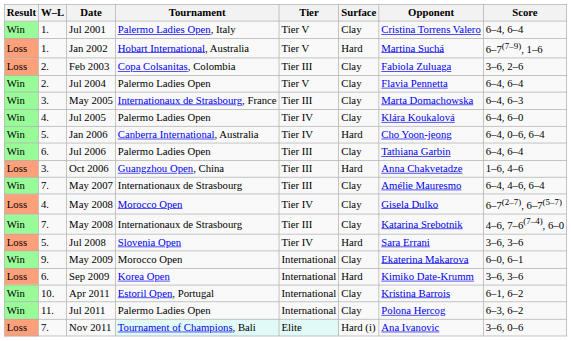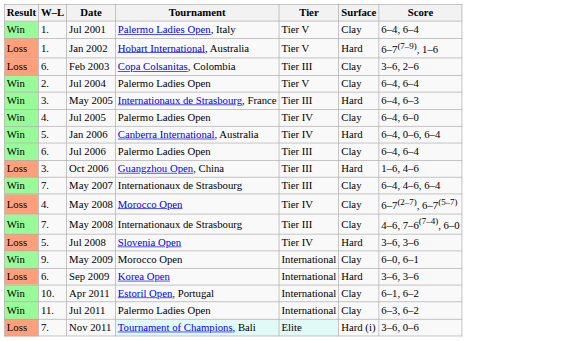 <table class="sortable wikitable">
 <tr>
 <th>Result</th>
 <th class="unsortable">W–L</th>
 <th>Date</th>
 <th>Tournament</th>
 <th>Tier</th>
 <th>Surface</th>
-<th>Opponent</th>
 <th class="unsortable">Score</th>
 </tr>
 <tr>
 <td style="background:#98fb98;">Win</td>
 <td>1.</td>
 <td>Jul 2001</td>
 <td><a href='#'>Palermo Ladies Open</a>, Italy</td>
 <td>Tier V</td>
 <td>Clay</td>
-<td> <a href='#'>Cristina Torrens Valero</a></td>
 <td>6–4, 6–4</td>
 </tr>
 <tr>
 <td style="background:#ffa07a;">Loss</td>
 <td>1.</td>
 <td>Jan 2002</td>
 <td><a href='#'>Hobart International</a>, Australia</td>
 <td>Tier V</td>
 <td>Hard</td>
-<td> <a href='#'>Martina Suchá</a></td>
 <td>6–7<sup>(7–9)</sup>, 1–6</td>
 </tr>
 <tr>
 <td style="background:#ffa07a;">Loss</td>
-<td>2.</td>
+<td>6.</td>
 <td>Feb 2003</td>
 <td><a href='#'>Copa Colsanitas</a>, Colombia</td>
 <td>Tier III</td>
 <td>Clay</td>
-<td> <a href='#'>Fabiola Zuluaga</a></td>
 <td>3–6, 2–6</td>
 </tr>
 <tr>
 <td style="background:#98fb98;">Win</td>
 <td>2.</td>
 <td>Jul 2004</td>
 <td>Palermo Ladies Open </td>
 <td>Tier V</td>
 <td>Clay</td>
-<td> <a href='#'>Flavia Pennetta</a></td>
 <td>6–4, 6–4</td>
 </tr>
 <tr>
 <td style="background:#98fb98;">Win</td>
 <td>3.</td>
 <td>May 2005</td>
 <td><a href='#'>Internationaux de Strasbourg</a>, France</td>
 <td>Tier III</td>
-<td>Clay</td>
-<td> <a href='#'>Marta Domachowska</a></td>
+<td>Hard</td>
 <td>6–4, 6–3</td>
 </tr>
 <tr>
 <td style="background:#98fb98;">Win</td>
 <td>4.</td>
 <td>Jul 2005</td>
 <td>Palermo Ladies Open </td>
 <td>Tier IV</td>
 <td>Clay</td>
-<td> <a href='#'>Klára Koukalová</a></td>
 <td>6–4, 6–0</td>
 </tr>
 <tr>
 <td style="background:#98fb98;">Win</td>
 <td>5.</td>
 <td>Jan 2006</td>
 <td><a href='#'>Canberra International</a>, Australia</td>
 <td>Tier IV</td>
 <td>Hard</td>
-<td> <a href='#'>Cho Yoon-jeong</a></td>
 <td>6–4, 0–6, 6–4</td>
 </tr>
 <tr>
 <td style="background:#98fb98;">Win</td>
 <td>6.</td>
 <td>Jul 2006</td>
 <td>Palermo Ladies Open </td>
 <td>Tier III</td>
 <td>Clay</td>
-<td> <a href='#'>Tathiana Garbin</a></td>
 <td>6–4, 6–4</td>
 </tr>
 <tr>
 <td style="background:#ffa07a;">Loss</td>
 <td>3.</td>
 <td>Oct 2006</td>
 <td><a href='#'>Guangzhou Open</a>, China</td>
 <td>Tier III</td>
 <td>Hard</td>
-<td> <a href='#'>Anna Chakvetadze</a></td>
 <td>1–6, 4–6</td>
 </tr>
 <tr>
 <td style="background:#98fb98;">Win</td>
 <td>7.</td>
 <td>May 2007</td>
 <td>Internationaux de Strasbourg </td>
 <td>Tier III</td>
 <td>Clay</td>
-<td> <a href='#'>Amélie Mauresmo</a></td>
 <td>6–4, 4–6, 6–4</td>
 </tr>
 <tr>
 <td style="background:#ffa07a;">Loss</td>
 <td>4.</td>
 <td>May 2008</td>
 <td><a href='#'>Morocco Open</a></td>
 <td>Tier IV</td>
 <td>Clay</td>
-<td> <a href='#'>Gisela Dulko</a></td>
 <td>6–7<sup>(2–7)</sup>, 6–7<sup>(5–7)</sup></td>
 </tr>
 <tr>
 <td style="background:#98fb98;">Win</td>
 <td>7.</td>
 <td>May 2008</td>
 <td>Internationaux de Strasbourg </td>
 <td>Tier III</td>
 <td>Clay</td>
-<td> <a href='#'>Katarina Srebotnik</a></td>
 <td>4–6, 7–6<sup>(7–4)</sup>, 6–0</td>
 </tr>
 <tr>
 <td style="background:#ffa07a;">Loss</td>
 <td>5.</td>
 <td>Jul 2008</td>
 <td><a href='#'>Slovenia Open</a></td>
 <td>Tier IV</td>
 <td>Hard</td>
-<td> <a href='#'>Sara Errani</a></td>
 <td>3–6, 3–6</td>
 </tr>
 <tr>
 <td style="background:#98fb98;">Win</td>
 <td>9.</td>
 <td>May 2009</td>
 <td>Morocco Open</td>
 <td>International</td>
 <td>Clay</td>
-<td> <a href='#'>Ekaterina Makarova</a></td>
 <td>6–0, 6–1</td>
 </tr>
 <tr>
 <td style="background:#ffa07a;">Loss</td>
 <td>6.</td>
 <td>Sep 2009</td>
 <td><a href='#'>Korea Open</a></td>
 <td>International</td>
 <td>Hard</td>
-<td> <a href='#'>Kimiko Date-Krumm</a></td>
 <td>3–6, 3–6</td>
 </tr>
 <tr>
 <td style="background:#98fb98;">Win</td>
 <td>10.</td>
 <td>Apr 2011</td>
 <td><a href='#'>Estoril Open</a>, Portugal</td>
 <td>International</td>
 <td>Clay</td>
-<td> <a href='#'>Kristina Barrois</a></td>
 <td>6–1, 6–2</td>
 </tr>
 <tr>
 <td style="background:#98fb98;">Win</td>
 <td>11.</td>
 <td>Jul 2011</td>
 <td>Palermo Ladies Open </td>
 <td>International</td>
 <td>Clay</td>
-<td> <a href='#'>Polona Hercog</a></td>
 <td>6–3, 6–2</td>
 </tr>
 <tr>
 <td style="background:#ffa07a;">Loss</td>
 <td>7.</td>
 <td>Nov 2011</td>
 <td bgcolor=#e2faf7><a href='#'>Tournament of Champions</a>, Bali</td>
 <td bgcolor=#e2faf7>Elite</td>
 <td>Hard (i)</td>
-<td> <a href='#'>Ana Ivanovic</a></td>
 <td>3–6, 0–6</td>
 </tr>
 </table>
